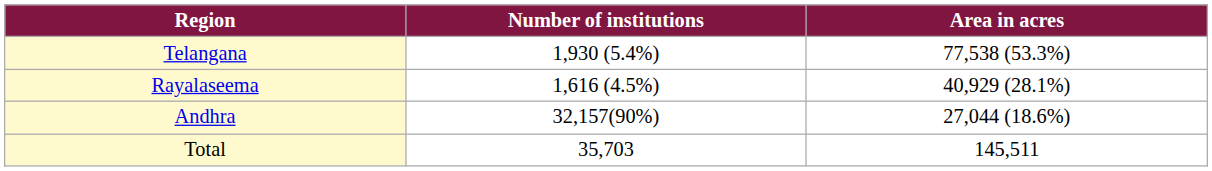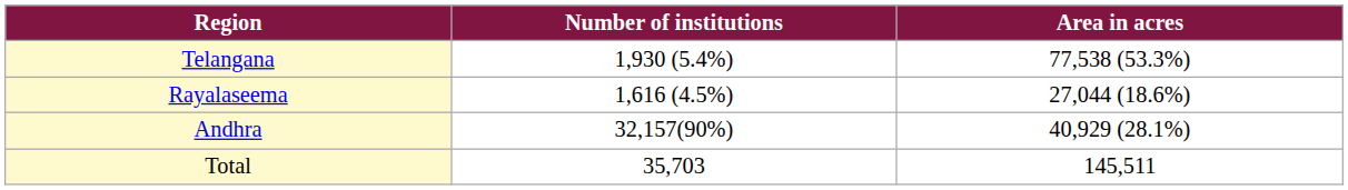 <table class="wikitable"  style="text-align:center; background:white; width:75%;">
 <tr style="color:white;">
 <th ! style="background:#811541; width:25%;">Region</th>
 <th ! style="background:#811541; width:25%;">Number of institutions</th>
 <th ! style="background:#811541; width:25%;">Area in acres</th>
 </tr>
 <tr>
 <td ! ! style="background:lemonchiffon;"><a href='#'>Telangana</a></td>
 <td ! ! align=center>1,930 (5.4%)</td>
 <td ! ! align=center>77,538 (53.3%)</td>
 </tr>
 <tr>
 <td ! ! style="background:lemonchiffon;"><a href='#'>Rayalaseema</a></td>
 <td ! ! align=center>1,616 (4.5%)</td>
-<td ! ! align=center>40,929 (28.1%)</td>
+<td ! ! align=center>27,044 (18.6%)</td>
 </tr>
 <tr>
 <td ! ! style="background:lemonchiffon;"><a href='#'>Andhra</a></td>
 <td ! ! align=center>32,157(90%)</td>
-<td ! ! align=center>27,044 (18.6%)</td>
+<td ! ! align=center>40,929 (28.1%)</td>
 </tr>
 <tr>
 <td ! ! style="background:lemonchiffon;">Total</td>
 <td ! ! align=center>35,703</td>
 <td ! ! align=center>145,511</td>
 </tr>
 </table>
